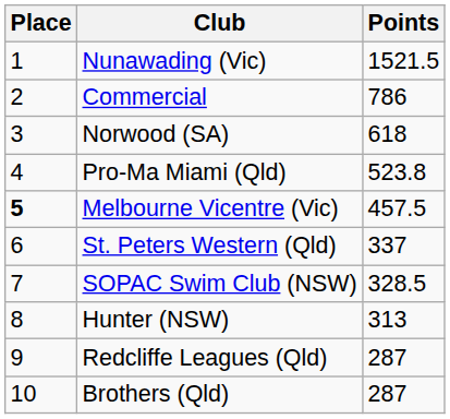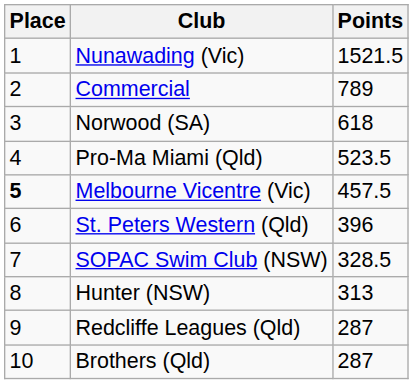 <table class="wikitable sortable">
 <tr>
 <th>Place</th>
 <th>Club</th>
 <th>Points</th>
 </tr>
 <tr>
 <td>1</td>
 <td><a href='#'>Nunawading</a> (Vic)</td>
 <td>1521.5</td>
 </tr>
 <tr>
 <td>2</td>
 <td><a href='#'>Commercial</a></td>
-<td>786</td>
+<td>789</td>
 </tr>
 <tr>
 <td>3</td>
 <td>Norwood (SA)</td>
 <td>618</td>
 </tr>
 <tr>
 <td>4</td>
 <td>Pro-Ma Miami (Qld)</td>
-<td>523.8</td>
+<td>523.5</td>
 </tr>
 <tr>
 <td><strong>5</strong></td>
 <td><a href='#'>Melbourne Vicentre</a> (Vic)</td>
 <td>457.5</td>
 </tr>
 <tr>
 <td>6</td>
 <td><a href='#'>St. Peters Western</a> (Qld)</td>
-<td>337</td>
+<td>396</td>
 </tr>
 <tr>
 <td>7</td>
 <td><a href='#'>SOPAC Swim Club</a> (NSW)</td>
 <td>328.5</td>
 </tr>
 <tr>
 <td>8</td>
 <td>Hunter (NSW)</td>
 <td>313</td>
 </tr>
 <tr>
 <td>9</td>
 <td>Redcliffe Leagues (Qld)</td>
 <td>287</td>
 </tr>
 <tr>
 <td>10</td>
 <td>Brothers (Qld)</td>
 <td>287</td>
 </tr>
 </table>
